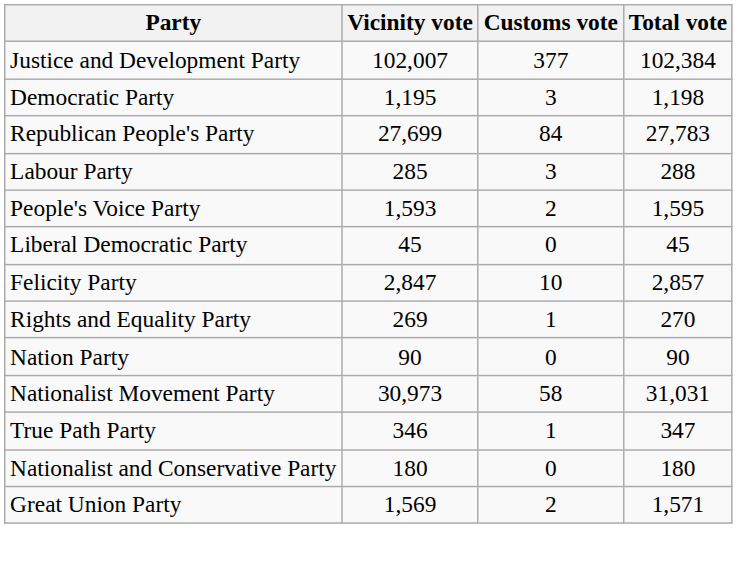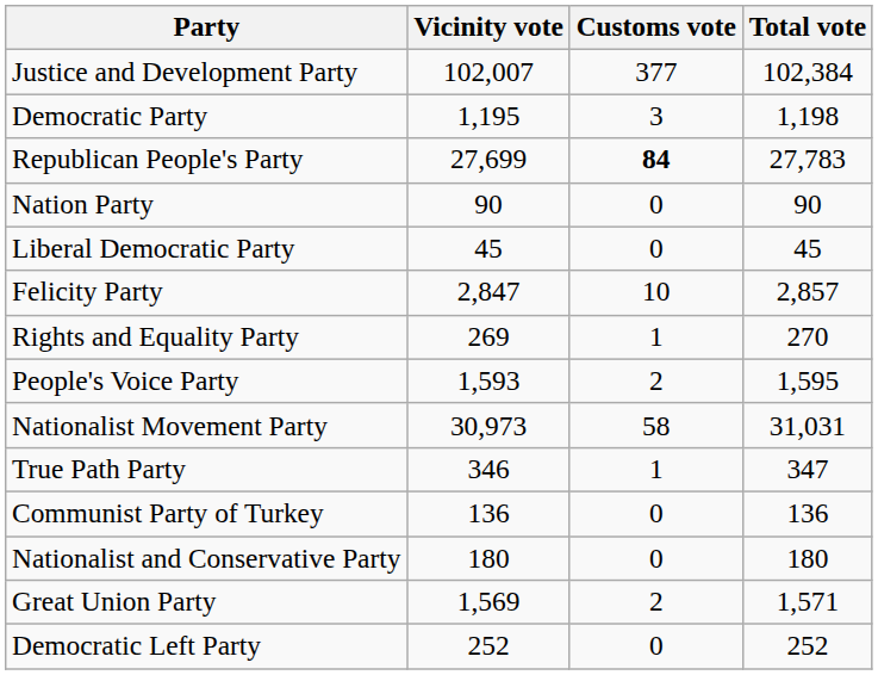 <table class="wikitable sortable">
 <tr>
 <th style="text-align:center;">Party</th>
 <th style="text-align:center;">Vicinity vote</th>
 <th style="text-align:center;">Customs vote</th>
 <th style="text-align:center;">Total vote</th>
 </tr>
 <tr>
 <td>Justice and Development Party</td>
 <td style="text-align:center;">102,007</td>
 <td style="text-align:center;">377</td>
 <td style="text-align:center;">102,384</td>
 </tr>
 <tr>
 <td>Democratic Party</td>
 <td style="text-align:center;">1,195</td>
 <td style="text-align:center;">3</td>
 <td style="text-align:center;">1,198</td>
 </tr>
 <tr>
 <td>Republican People's Party</td>
 <td style="text-align:center;">27,699</td>
-<td style="text-align:center;">84</td>
+<td style="text-align:center;"><strong>84</strong></td>
 <td style="text-align:center;">27,783</td>
 </tr>
 <tr>
-<td>Labour Party</td>
-<td style="text-align:center;">285</td>
-<td style="text-align:center;">3</td>
-<td style="text-align:center;">288</td>
-</tr>
-<tr>
-<td>People's Voice Party</td>
-<td style="text-align:center;">1,593</td>
-<td style="text-align:center;">2</td>
-<td style="text-align:center;">1,595</td>
+<td>Nation Party</td>
+<td style="text-align:center;">90</td>
+<td style="text-align:center;">0</td>
+<td style="text-align:center;">90</td>
 </tr>
 <tr>
 <td>Liberal Democratic Party</td>
 <td style="text-align:center;">45</td>
 <td style="text-align:center;">0</td>
 <td style="text-align:center;">45</td>
 </tr>
 <tr>
 <td>Felicity Party</td>
 <td style="text-align:center;">2,847</td>
 <td style="text-align:center;">10</td>
 <td style="text-align:center;">2,857</td>
 </tr>
 <tr>
 <td>Rights and Equality Party</td>
 <td style="text-align:center;">269</td>
 <td style="text-align:center;">1</td>
 <td style="text-align:center;">270</td>
 </tr>
 <tr>
-<td>Nation Party</td>
-<td style="text-align:center;">90</td>
-<td style="text-align:center;">0</td>
-<td style="text-align:center;">90</td>
+<td>People's Voice Party</td>
+<td style="text-align:center;">1,593</td>
+<td style="text-align:center;">2</td>
+<td style="text-align:center;">1,595</td>
 </tr>
 <tr>
 <td>Nationalist Movement Party</td>
 <td style="text-align:center;">30,973</td>
 <td style="text-align:center;">58</td>
 <td style="text-align:center;">31,031</td>
 </tr>
 <tr>
 <td>True Path Party</td>
 <td style="text-align:center;">346</td>
 <td style="text-align:center;">1</td>
 <td style="text-align:center;">347</td>
 </tr>
 <tr>
+<td>Communist Party of Turkey</td>
+<td style="text-align:center;">136</td>
+<td style="text-align:center;">0</td>
+<td style="text-align:center;">136</td>
+</tr>
+<tr>
 <td>Nationalist and Conservative Party</td>
 <td style="text-align:center;">180</td>
 <td style="text-align:center;">0</td>
 <td style="text-align:center;">180</td>
 </tr>
 <tr>
 <td>Great Union Party</td>
 <td style="text-align:center;">1,569</td>
 <td style="text-align:center;">2</td>
 <td style="text-align:center;">1,571</td>
 </tr>
+<tr>
+<td>Democratic Left Party</td>
+<td style="text-align:center;">252</td>
+<td style="text-align:center;">0</td>
+<td style="text-align:center;">252</td>
+</tr>
 </table>
